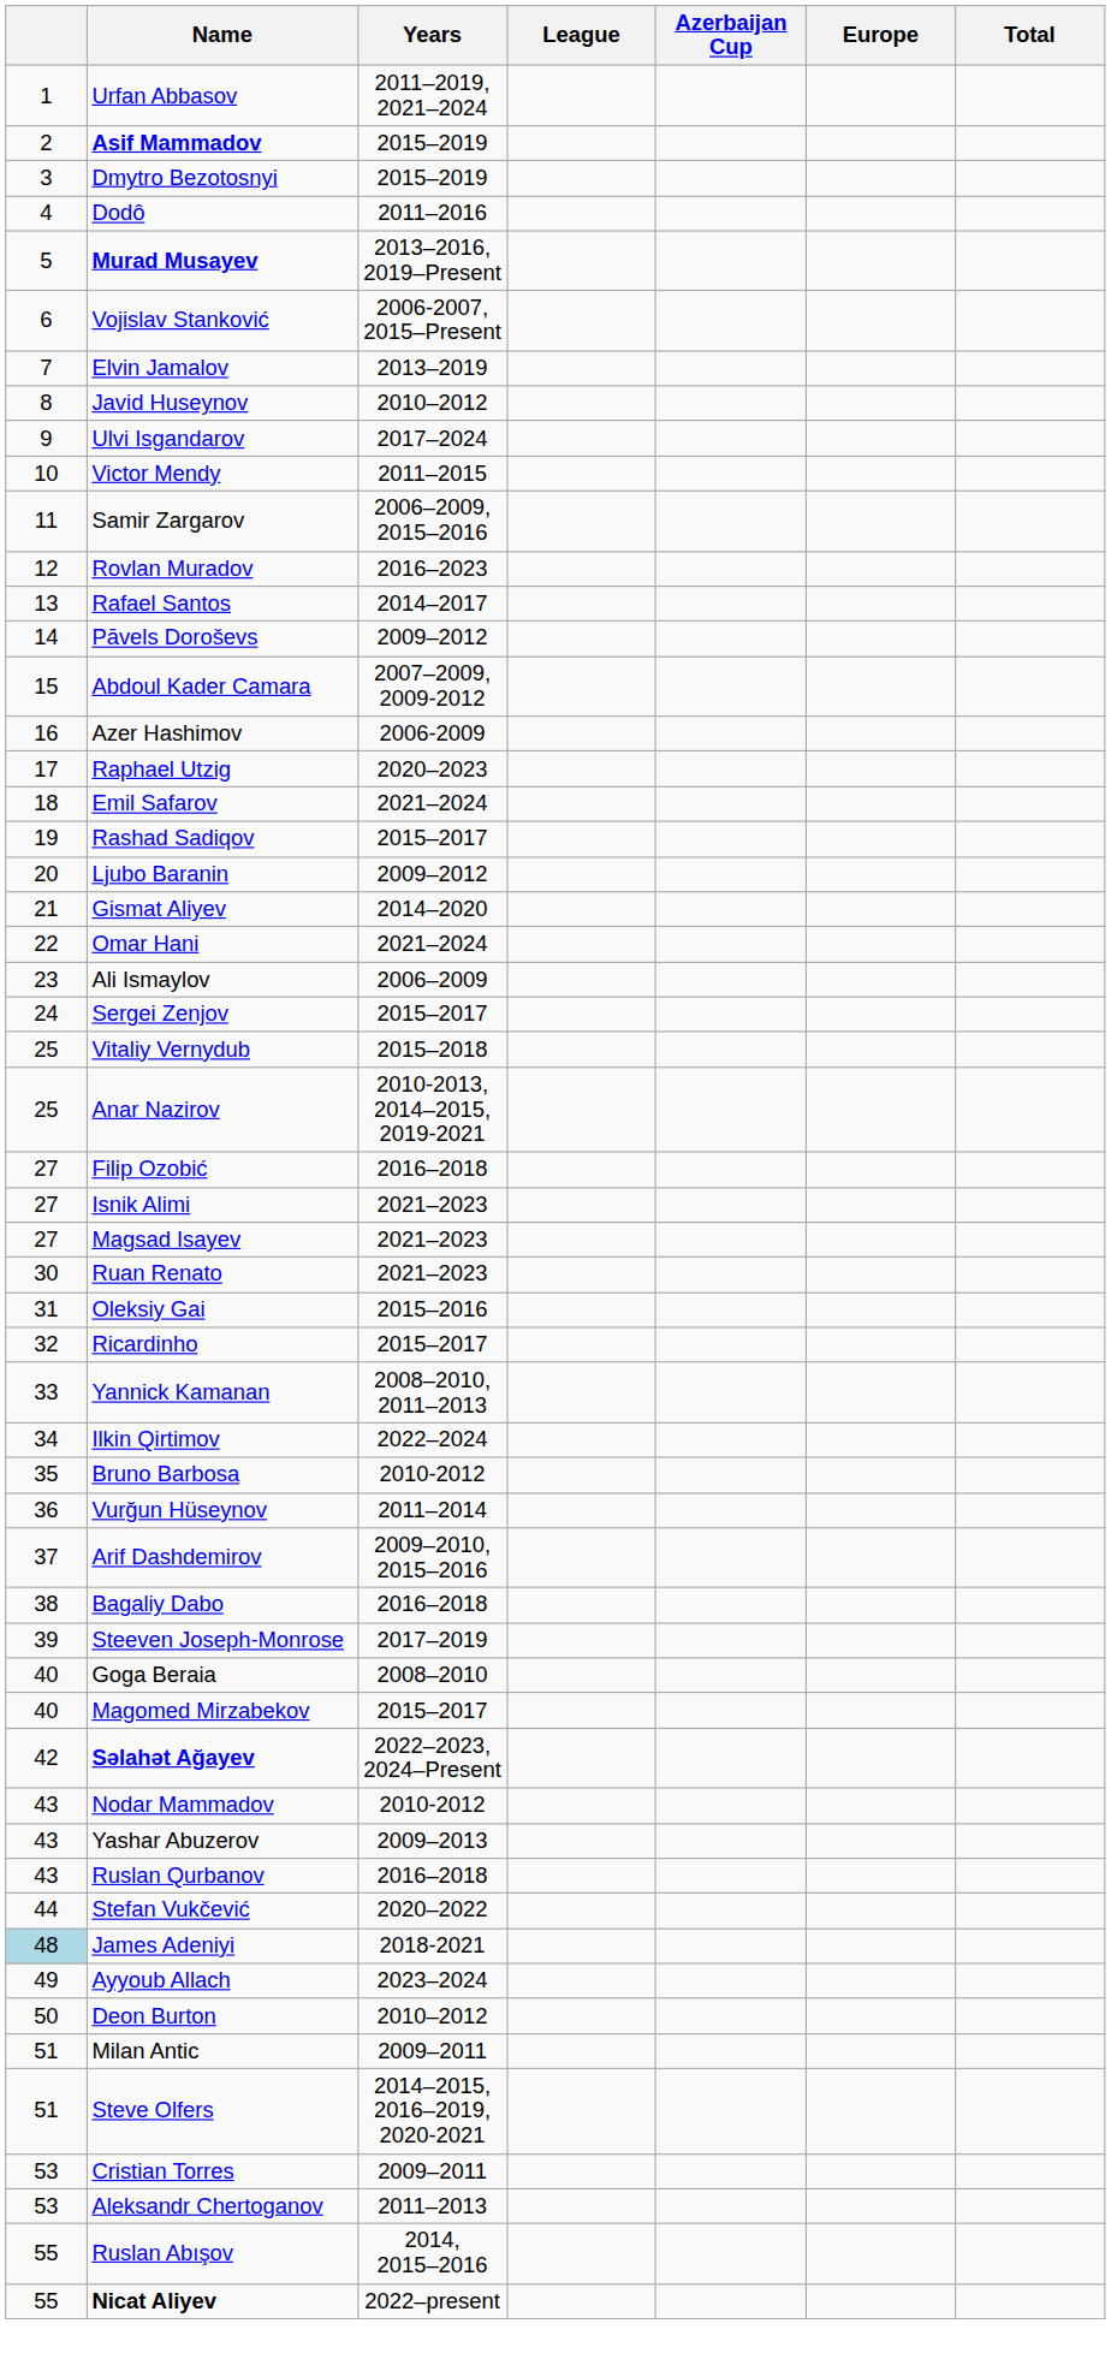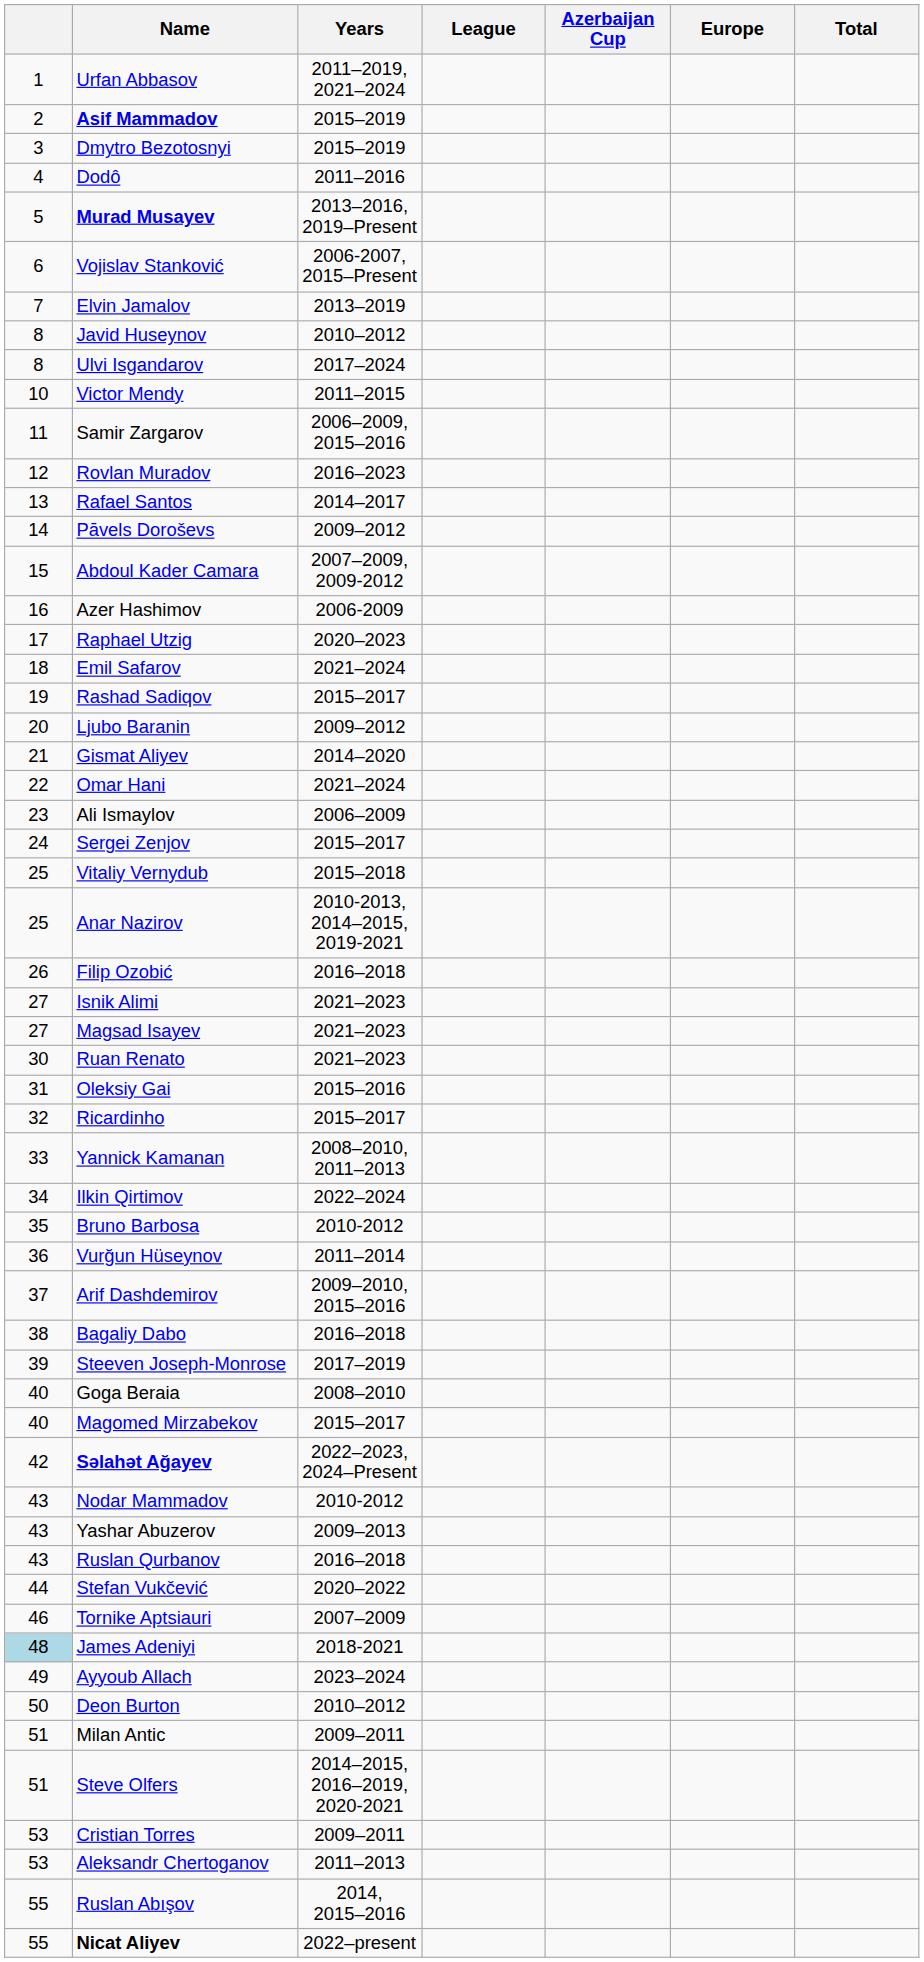 <table class="wikitable sortable" width=90% style="text-align:center">
 <tr>
 <th width=6%></th>
 <th width=20%>Name</th>
 <th width=11%>Years</th>
 <th width=11%>League</th>
 <th width=11%><a href='#'>Azerbaijan Cup</a></th>
 <th width=11%>Europe</th>
 <th width=11%>Total</th>
 </tr>
 <tr>
 <td>1</td>
 <td align="left"> <a href='#'>Urfan Abbasov</a></td>
 <td>2011–2019, <br> 2021–2024</td>
 <td></td>
 <td></td>
 <td></td>
 <td></td>
 </tr>
 <tr>
 <td>2</td>
 <td align="left"> <strong><a href='#'>Asif Mammadov</a></strong></td>
 <td>2015–2019</td>
 <td></td>
 <td></td>
 <td></td>
 <td></td>
 </tr>
 <tr>
 <td>3</td>
 <td align="left"> <a href='#'>Dmytro Bezotosnyi</a></td>
 <td>2015–2019</td>
 <td></td>
 <td></td>
 <td></td>
 <td></td>
 </tr>
 <tr>
 <td>4</td>
 <td align="left"> <a href='#'>Dodô</a></td>
 <td>2011–2016</td>
 <td></td>
 <td></td>
 <td></td>
 <td></td>
 </tr>
 <tr>
 <td>5</td>
 <td align="left"> <strong><a href='#'>Murad Musayev</a></strong></td>
 <td>2013–2016, <br> 2019–Present</td>
 <td></td>
 <td></td>
 <td></td>
 <td></td>
 </tr>
 <tr>
 <td>6</td>
 <td align="left"> <a href='#'>Vojislav Stanković</a></td>
 <td>2006-2007, <br> 2015–Present</td>
 <td></td>
 <td></td>
 <td></td>
 <td></td>
 </tr>
 <tr>
 <td>7</td>
 <td align="left"> <a href='#'>Elvin Jamalov</a></td>
 <td>2013–2019</td>
 <td></td>
 <td></td>
 <td></td>
 <td></td>
 </tr>
 <tr>
 <td>8</td>
 <td align="left"> <a href='#'>Javid Huseynov</a></td>
 <td>2010–2012</td>
 <td></td>
 <td></td>
 <td></td>
 <td></td>
 </tr>
 <tr>
-<td>9</td>
+<td>8</td>
 <td align="left"> <a href='#'>Ulvi Isgandarov</a></td>
 <td>2017–2024</td>
 <td></td>
 <td></td>
 <td></td>
 <td></td>
 </tr>
 <tr>
 <td>10</td>
 <td align="left"> <a href='#'>Victor Mendy</a></td>
 <td>2011–2015</td>
 <td></td>
 <td></td>
 <td></td>
 <td></td>
 </tr>
 <tr>
 <td>11</td>
 <td align="left"> Samir Zargarov</td>
 <td>2006–2009, <br> 2015–2016</td>
 <td></td>
 <td></td>
 <td></td>
 <td></td>
 </tr>
 <tr>
 <td>12</td>
 <td align="left"> <a href='#'>Rovlan Muradov</a></td>
 <td>2016–2023</td>
 <td></td>
 <td></td>
 <td></td>
 <td></td>
 </tr>
 <tr>
 <td>13</td>
 <td align="left"> <a href='#'>Rafael Santos</a></td>
 <td>2014–2017</td>
 <td></td>
 <td></td>
 <td></td>
 <td></td>
 </tr>
 <tr>
 <td>14</td>
 <td align="left"> <a href='#'>Pāvels Doroševs</a></td>
 <td>2009–2012</td>
 <td></td>
 <td></td>
 <td></td>
 <td></td>
 </tr>
 <tr>
 <td>15</td>
 <td align="left"> <a href='#'>Abdoul Kader Camara</a></td>
 <td>2007–2009, <br> 2009-2012</td>
 <td></td>
 <td></td>
 <td></td>
 <td></td>
 </tr>
 <tr>
 <td>16</td>
 <td align="left"> Azer Hashimov</td>
 <td>2006-2009</td>
 <td></td>
 <td></td>
 <td></td>
 <td></td>
 </tr>
 <tr>
 <td>17</td>
 <td align="left"> <a href='#'>Raphael Utzig</a></td>
 <td>2020–2023</td>
 <td></td>
 <td></td>
 <td></td>
 <td></td>
 </tr>
 <tr>
 <td>18</td>
 <td align="left"> <a href='#'>Emil Safarov</a></td>
 <td>2021–2024</td>
 <td></td>
 <td></td>
 <td></td>
 <td></td>
 </tr>
 <tr>
 <td>19</td>
 <td align="left"> <a href='#'>Rashad Sadiqov</a></td>
 <td>2015–2017</td>
 <td></td>
 <td></td>
 <td></td>
 <td></td>
 </tr>
 <tr>
 <td>20</td>
 <td align="left"> <a href='#'>Ljubo Baranin</a></td>
 <td>2009–2012</td>
 <td></td>
 <td></td>
 <td></td>
 <td></td>
 </tr>
 <tr>
 <td>21</td>
 <td align="left"> <a href='#'>Gismat Aliyev</a></td>
 <td>2014–2020</td>
 <td></td>
 <td></td>
 <td></td>
 <td></td>
 </tr>
 <tr>
 <td>22</td>
 <td align="left"> <a href='#'>Omar Hani</a></td>
 <td>2021–2024</td>
 <td></td>
 <td></td>
 <td></td>
 <td></td>
 </tr>
 <tr>
 <td>23</td>
 <td align="left"> Ali Ismaylov</td>
 <td>2006–2009</td>
 <td></td>
 <td></td>
 <td></td>
 <td></td>
 </tr>
 <tr>
 <td>24</td>
 <td align="left"> <a href='#'>Sergei Zenjov</a></td>
 <td>2015–2017</td>
 <td></td>
 <td></td>
 <td></td>
 <td></td>
 </tr>
 <tr>
 <td>25</td>
 <td align="left"> <a href='#'>Vitaliy Vernydub</a></td>
 <td>2015–2018</td>
 <td></td>
 <td></td>
 <td></td>
 <td></td>
 </tr>
 <tr>
 <td>25</td>
 <td align="left"> <a href='#'>Anar Nazirov</a></td>
 <td>2010-2013, <br> 2014–2015, <br> 2019-2021</td>
 <td></td>
 <td></td>
 <td></td>
 <td></td>
 </tr>
 <tr>
-<td>27</td>
+<td>26</td>
 <td align="left"> <a href='#'>Filip Ozobić</a></td>
 <td>2016–2018</td>
 <td></td>
 <td></td>
 <td></td>
 <td></td>
 </tr>
 <tr>
 <td>27</td>
 <td align="left"> <a href='#'>Isnik Alimi</a></td>
 <td>2021–2023</td>
 <td></td>
 <td></td>
 <td></td>
 <td></td>
 </tr>
 <tr>
 <td>27</td>
 <td align="left"> <a href='#'>Magsad Isayev</a></td>
 <td>2021–2023</td>
 <td></td>
 <td></td>
 <td></td>
 <td></td>
 </tr>
 <tr>
 <td>30</td>
 <td align="left"> <a href='#'>Ruan Renato</a></td>
 <td>2021–2023</td>
 <td></td>
 <td></td>
 <td></td>
 <td></td>
 </tr>
 <tr>
 <td>31</td>
 <td align="left"> <a href='#'>Oleksiy Gai</a></td>
 <td>2015–2016</td>
 <td></td>
 <td></td>
 <td></td>
 <td></td>
 </tr>
 <tr>
 <td>32</td>
 <td align="left"> <a href='#'>Ricardinho</a></td>
 <td>2015–2017</td>
 <td></td>
 <td></td>
 <td></td>
 <td></td>
 </tr>
 <tr>
 <td>33</td>
 <td align="left"> <a href='#'>Yannick Kamanan</a></td>
 <td>2008–2010, <br> 2011–2013</td>
 <td></td>
 <td></td>
 <td></td>
 <td></td>
 </tr>
 <tr>
 <td>34</td>
 <td align="left"> <a href='#'>Ilkin Qirtimov</a></td>
 <td>2022–2024</td>
 <td></td>
 <td></td>
 <td></td>
 <td></td>
 </tr>
 <tr>
 <td>35</td>
 <td align="left"> <a href='#'>Bruno Barbosa</a></td>
 <td>2010-2012</td>
 <td></td>
 <td></td>
 <td></td>
 <td></td>
 </tr>
 <tr>
 <td>36</td>
 <td align="left"> <a href='#'>Vurğun Hüseynov</a></td>
 <td>2011–2014</td>
 <td></td>
 <td></td>
 <td></td>
 <td></td>
 </tr>
 <tr>
 <td>37</td>
 <td align="left"> <a href='#'>Arif Dashdemirov</a></td>
 <td>2009–2010, <br> 2015–2016</td>
 <td></td>
 <td></td>
 <td></td>
 <td></td>
 </tr>
 <tr>
 <td>38</td>
 <td align="left"> <a href='#'>Bagaliy Dabo</a></td>
 <td>2016–2018</td>
 <td></td>
 <td></td>
 <td></td>
 <td></td>
 </tr>
 <tr>
 <td>39</td>
 <td align="left"> <a href='#'>Steeven Joseph-Monrose</a></td>
 <td>2017–2019</td>
 <td></td>
 <td></td>
 <td></td>
 <td></td>
 </tr>
 <tr>
 <td>40</td>
 <td align="left"> Goga Beraia</td>
 <td>2008–2010</td>
 <td></td>
 <td></td>
 <td></td>
 <td></td>
 </tr>
 <tr>
 <td>40</td>
 <td align="left"> <a href='#'>Magomed Mirzabekov</a></td>
 <td>2015–2017</td>
 <td></td>
 <td></td>
 <td></td>
 <td></td>
 </tr>
 <tr>
 <td>42</td>
 <td align="left"> <strong><a href='#'>Səlahət Ağayev</a></strong></td>
 <td>2022–2023, <br> 2024–Present</td>
 <td></td>
 <td></td>
 <td></td>
 <td></td>
 </tr>
 <tr>
 <td>43</td>
 <td align="left"> <a href='#'>Nodar Mammadov</a></td>
 <td>2010-2012</td>
 <td></td>
 <td></td>
 <td></td>
 <td></td>
 </tr>
 <tr>
 <td>43</td>
 <td align="left"> Yashar Abuzerov</td>
 <td>2009–2013</td>
 <td></td>
 <td></td>
 <td></td>
 <td></td>
 </tr>
 <tr>
 <td>43</td>
 <td align="left"> <a href='#'>Ruslan Qurbanov</a></td>
 <td>2016–2018</td>
 <td></td>
 <td></td>
 <td></td>
 <td></td>
 </tr>
 <tr>
 <td>44</td>
 <td align="left"> <a href='#'>Stefan Vukčević</a></td>
 <td>2020–2022</td>
 <td></td>
 <td></td>
 <td></td>
 <td></td>
 </tr>
 <tr>
+<td>46</td>
+<td align="left"> <a href='#'>Tornike Aptsiauri</a></td>
+<td>2007–2009</td>
+<td></td>
+<td></td>
+<td></td>
+<td></td>
+</tr>
+<tr>
 <td style="background: lightblue;">48</td>
 <td align="left"> <a href='#'>James Adeniyi</a></td>
 <td>2018-2021</td>
 <td></td>
 <td></td>
 <td></td>
 <td></td>
 </tr>
 <tr>
 <td>49</td>
 <td align="left"> <a href='#'>Ayyoub Allach</a></td>
 <td>2023–2024</td>
 <td></td>
 <td></td>
 <td></td>
 <td></td>
 </tr>
 <tr>
 <td>50</td>
 <td align="left"> <a href='#'>Deon Burton</a></td>
 <td>2010–2012</td>
 <td></td>
 <td></td>
 <td></td>
 <td></td>
 </tr>
 <tr>
 <td>51</td>
 <td align="left"> Milan Antic</td>
 <td>2009–2011</td>
 <td></td>
 <td></td>
 <td></td>
 <td></td>
 </tr>
 <tr>
 <td>51</td>
 <td align="left"> <a href='#'>Steve Olfers</a></td>
 <td>2014–2015, <br> 2016–2019, <br> 2020-2021</td>
 <td></td>
 <td></td>
 <td></td>
 <td></td>
 </tr>
 <tr>
 <td>53</td>
 <td align="left"> <a href='#'>Cristian Torres</a></td>
 <td>2009–2011</td>
 <td></td>
 <td></td>
 <td></td>
 <td></td>
 </tr>
 <tr>
 <td>53</td>
 <td align="left"> <a href='#'>Aleksandr Chertoganov</a></td>
 <td>2011–2013</td>
 <td></td>
 <td></td>
 <td></td>
 <td></td>
 </tr>
 <tr>
 <td>55</td>
 <td align="left"> <a href='#'>Ruslan Abışov</a></td>
 <td>2014, <br> 2015–2016</td>
 <td></td>
 <td></td>
 <td></td>
 <td></td>
 </tr>
 <tr>
 <td>55</td>
 <td align="left"> <strong>Nicat Aliyev</strong></td>
 <td>2022–present</td>
 <td></td>
 <td></td>
 <td></td>
 <td></td>
 </tr>
 </table>
